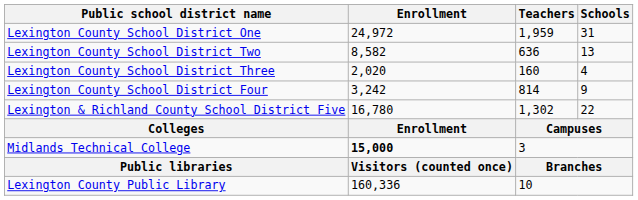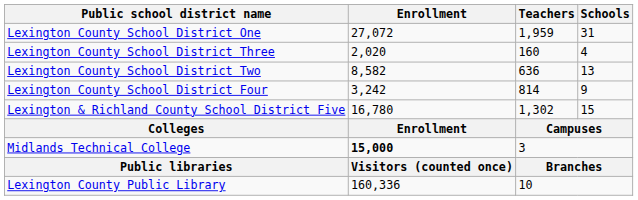 <table class="wikitable">
 <tr>
 <th>Public school district name</th>
 <th>Enrollment</th>
 <th>Teachers</th>
 <th>Schools</th>
 </tr>
 <tr>
 <td><a href='#'>Lexington County School District One</a></td>
-<td>24,972</td>
+<td>27,072</td>
 <td>1,959</td>
 <td>31</td>
+</tr>
+<tr>
+<td><a href='#'>Lexington County School District Three</a></td>
+<td>2,020</td>
+<td>160</td>
+<td>4</td>
 </tr>
 <tr>
 <td><a href='#'>Lexington County School District Two</a></td>
 <td>8,582</td>
 <td>636</td>
 <td>13</td>
-</tr>
-<tr>
-<td><a href='#'>Lexington County School District Three</a></td>
-<td>2,020</td>
-<td>160</td>
-<td>4</td>
 </tr>
 <tr>
 <td><a href='#'>Lexington County School District Four</a></td>
 <td>3,242</td>
 <td>814</td>
 <td>9</td>
 </tr>
 <tr>
 <td><a href='#'>Lexington & Richland County School District Five</a></td>
 <td>16,780</td>
 <td>1,302</td>
-<td>22</td>
+<td>15</td>
 </tr>
 <tr>
 <th>Colleges</th>
 <th>Enrollment</th>
 <th colspan=2>Campuses</th>
 </tr>
 <tr>
 <td><a href='#'>Midlands Technical College</a></td>
 <td><strong>15,000</strong></td>
 <td colspan=2>3</td>
 </tr>
 <tr>
 <th>Public libraries</th>
 <th>Visitors (counted once)</th>
 <th colspan=2>Branches</th>
 </tr>
 <tr>
 <td><a href='#'>Lexington County Public Library</a></td>
 <td>160,336</td>
 <td colspan=2>10</td>
 </tr>
 </table>
